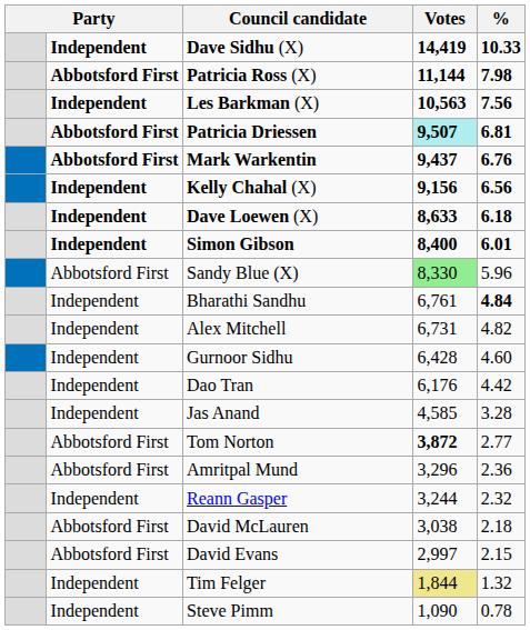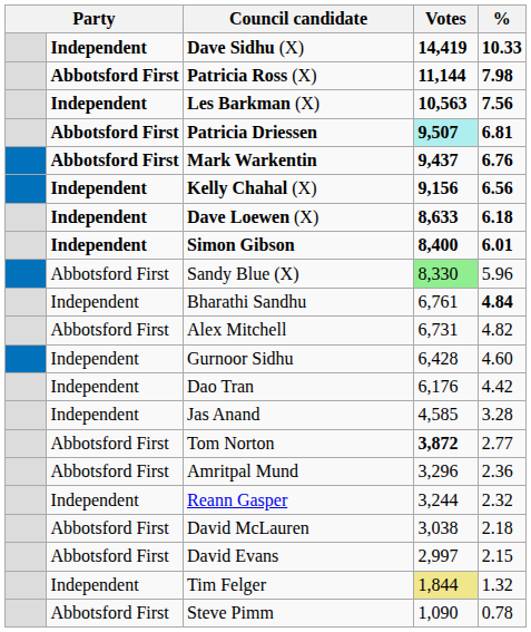 <table class="wikitable">
 <tr>
 <th colspan="2">Party</th>
 <th width="200px">Council candidate</th>
 <th width="50px">Votes</th>
 <th width="30px">%</th>
 </tr>
 <tr>
 <td style="background:gainsboro" width="30px"><strong> </strong></td>
 <td><strong>Independent</strong></td>
 <td><strong>Dave Sidhu</strong> (X) </td>
 <td><strong>14,419</strong></td>
 <td><strong>10.33</strong></td>
 </tr>
 <tr>
 <td style="background:gainsboro" width="30px"><strong> </strong></td>
 <td><strong>Abbotsford First</strong></td>
 <td><strong>Patricia Ross</strong> (X) </td>
 <td><strong>11,144</strong></td>
 <td><strong>7.98</strong></td>
 </tr>
 <tr>
 <td style="background:gainsboro" width="30px"><strong> </strong></td>
 <td><strong>Independent</strong></td>
 <td><strong>Les Barkman</strong> (X) </td>
 <td><strong>10,563</strong></td>
 <td><strong>7.56</strong></td>
 </tr>
 <tr>
 <td style="background:gainsboro" width="30px"><strong> </strong></td>
 <td><strong>Abbotsford First</strong></td>
 <td><strong>Patricia Driessen</strong> </td>
 <td style="background: paleturquoise;"><strong>9,507</strong></td>
 <td><strong>6.81</strong></td>
 </tr>
 <tr>
 <td style="background:#0071BA;" width="30px"> </td>
 <td><strong>Abbotsford First</strong></td>
 <td><strong>Mark Warkentin</strong> </td>
 <td><strong>9,437</strong></td>
 <td><strong>6.76</strong></td>
 </tr>
 <tr>
 <td style="background:#0071BA;" width="30px"> </td>
 <td><strong>Independent</strong></td>
 <td><strong>Kelly Chahal</strong> (X) </td>
 <td><strong>9,156</strong></td>
 <td><strong>6.56</strong></td>
 </tr>
 <tr>
 <td style="background:gainsboro" width="30px"><strong> </strong></td>
 <td><strong>Independent</strong></td>
 <td><strong>Dave Loewen</strong> (X) </td>
 <td><strong>8,633</strong></td>
 <td><strong>6.18</strong></td>
 </tr>
 <tr>
 <td style="background:gainsboro" width="30px"><strong> </strong></td>
 <td><strong>Independent</strong></td>
 <td><strong>Simon Gibson</strong> </td>
 <td><strong>8,400</strong></td>
 <td><strong>6.01</strong></td>
 </tr>
 <tr>
 <td style="background:#0071BA;" width="30px"> </td>
 <td>Abbotsford First</td>
 <td>Sandy Blue (X)</td>
 <td style="background: lightgreen;">8,330</td>
 <td>5.96</td>
 </tr>
 <tr>
 <td style="background:gainsboro" width="30px"><strong> </strong></td>
 <td>Independent</td>
 <td>Bharathi Sandhu</td>
 <td>6,761</td>
 <td><strong>4.84</strong></td>
 </tr>
 <tr>
 <td style="background:gainsboro" width="30px"><strong> </strong></td>
-<td>Independent</td>
+<td>Abbotsford First</td>
 <td>Alex Mitchell</td>
 <td>6,731</td>
 <td>4.82</td>
 </tr>
 <tr>
 <td style="background:#0071BA;" width="30px"> </td>
 <td>Independent</td>
 <td>Gurnoor Sidhu</td>
 <td>6,428</td>
 <td>4.60</td>
 </tr>
 <tr>
 <td style="background:gainsboro" width="30px"><strong> </strong></td>
 <td>Independent</td>
 <td>Dao Tran</td>
 <td>6,176</td>
 <td>4.42</td>
 </tr>
 <tr>
 <td style="background:gainsboro" width="30px"><strong> </strong></td>
 <td>Independent</td>
 <td>Jas Anand</td>
 <td>4,585</td>
 <td>3.28</td>
 </tr>
 <tr>
 <td style="background:gainsboro" width="30px"><strong> </strong></td>
 <td>Abbotsford First</td>
 <td>Tom Norton</td>
 <td><strong>3,872</strong></td>
 <td>2.77</td>
 </tr>
 <tr>
 <td style="background:gainsboro" width="30px"><strong> </strong></td>
 <td>Abbotsford First</td>
 <td>Amritpal Mund</td>
 <td>3,296</td>
 <td>2.36</td>
 </tr>
 <tr>
 <td style="background:gainsboro" width="30px"><strong> </strong></td>
 <td>Independent</td>
 <td><a href='#'>Reann Gasper</a></td>
 <td>3,244</td>
 <td>2.32</td>
 </tr>
 <tr>
 <td style="background:gainsboro" width="30px"><strong> </strong></td>
 <td>Abbotsford First</td>
 <td>David McLauren</td>
 <td>3,038</td>
 <td>2.18</td>
 </tr>
 <tr>
 <td style="background:gainsboro" width="30px"><strong> </strong></td>
 <td>Abbotsford First</td>
 <td>David Evans</td>
 <td>2,997</td>
 <td>2.15</td>
 </tr>
 <tr>
 <td style="background:gainsboro" width="30px"><strong> </strong></td>
 <td>Independent</td>
 <td>Tim Felger</td>
 <td style="background: khaki;">1,844</td>
 <td>1.32</td>
 </tr>
 <tr>
 <td style="background:gainsboro" width="30px"><strong> </strong></td>
-<td>Independent</td>
+<td>Abbotsford First</td>
 <td>Steve Pimm</td>
 <td>1,090</td>
 <td>0.78</td>
 </tr>
 </table>
